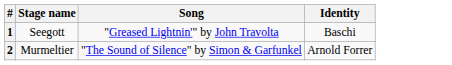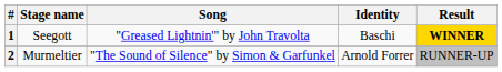 <table class="wikitable plainrowreaders" style="text-align: center">
 <tr>
 <th>#</th>
 <th>Stage name</th>
 <th>Song</th>
 <th>Identity</th>
+<th>Result</th>
 </tr>
 <tr>
 <th>1</th>
 <td>Seegott</td>
 <td>"<a href='#'>Greased Lightnin'</a>" by <a href='#'>John Travolta</a></td>
 <td>Baschi</td>
+<td bgcolor=gold><strong>WINNER</strong></td>
 </tr>
 <tr>
 <th>2</th>
 <td>Murmeltier</td>
 <td>"<a href='#'>The Sound of Silence</a>" by <a href='#'>Simon & Garfunkel</a></td>
 <td>Arnold Forrer</td>
+<td bgcolor=silver>RUNNER-UP</td>
 </tr>
 </table>
